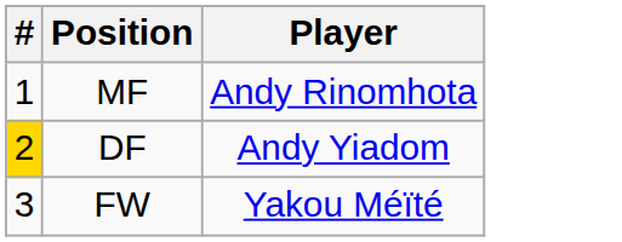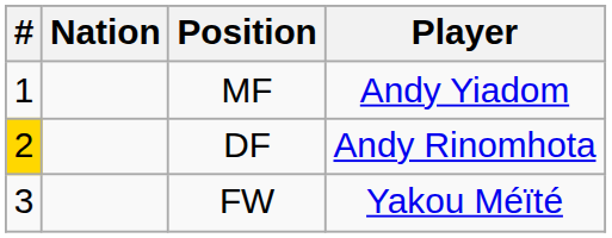 <table class="wikitable" style="text-align:center">
 <tr>
 <th>#</th>
+<th>Nation</th>
 <th>Position</th>
 <th>Player</th>
 </tr>
 <tr>
 <td>1</td>
+<td></td>
 <td>MF</td>
+<td><a href='#'>Andy Yiadom</a></td>
+</tr>
+<tr>
+<td style="background: gold;">2</td>
+<td></td>
+<td>DF</td>
 <td><a href='#'>Andy Rinomhota</a></td>
 </tr>
 <tr>
-<td style="background: gold;">2</td>
-<td>DF</td>
-<td><a href='#'>Andy Yiadom</a></td>
-</tr>
-<tr>
 <td>3</td>
+<td></td>
 <td>FW</td>
 <td><a href='#'>Yakou Méïté</a></td>
 </tr>
 </table>
